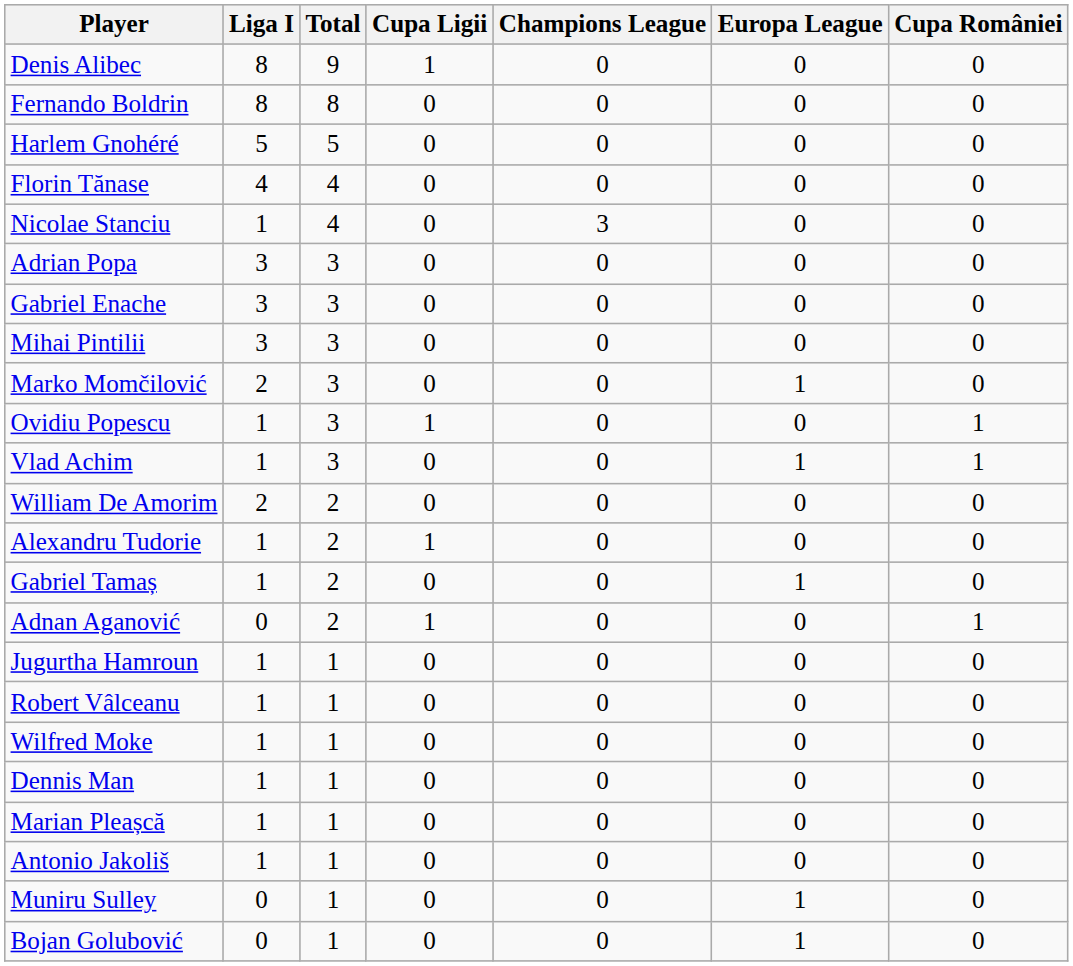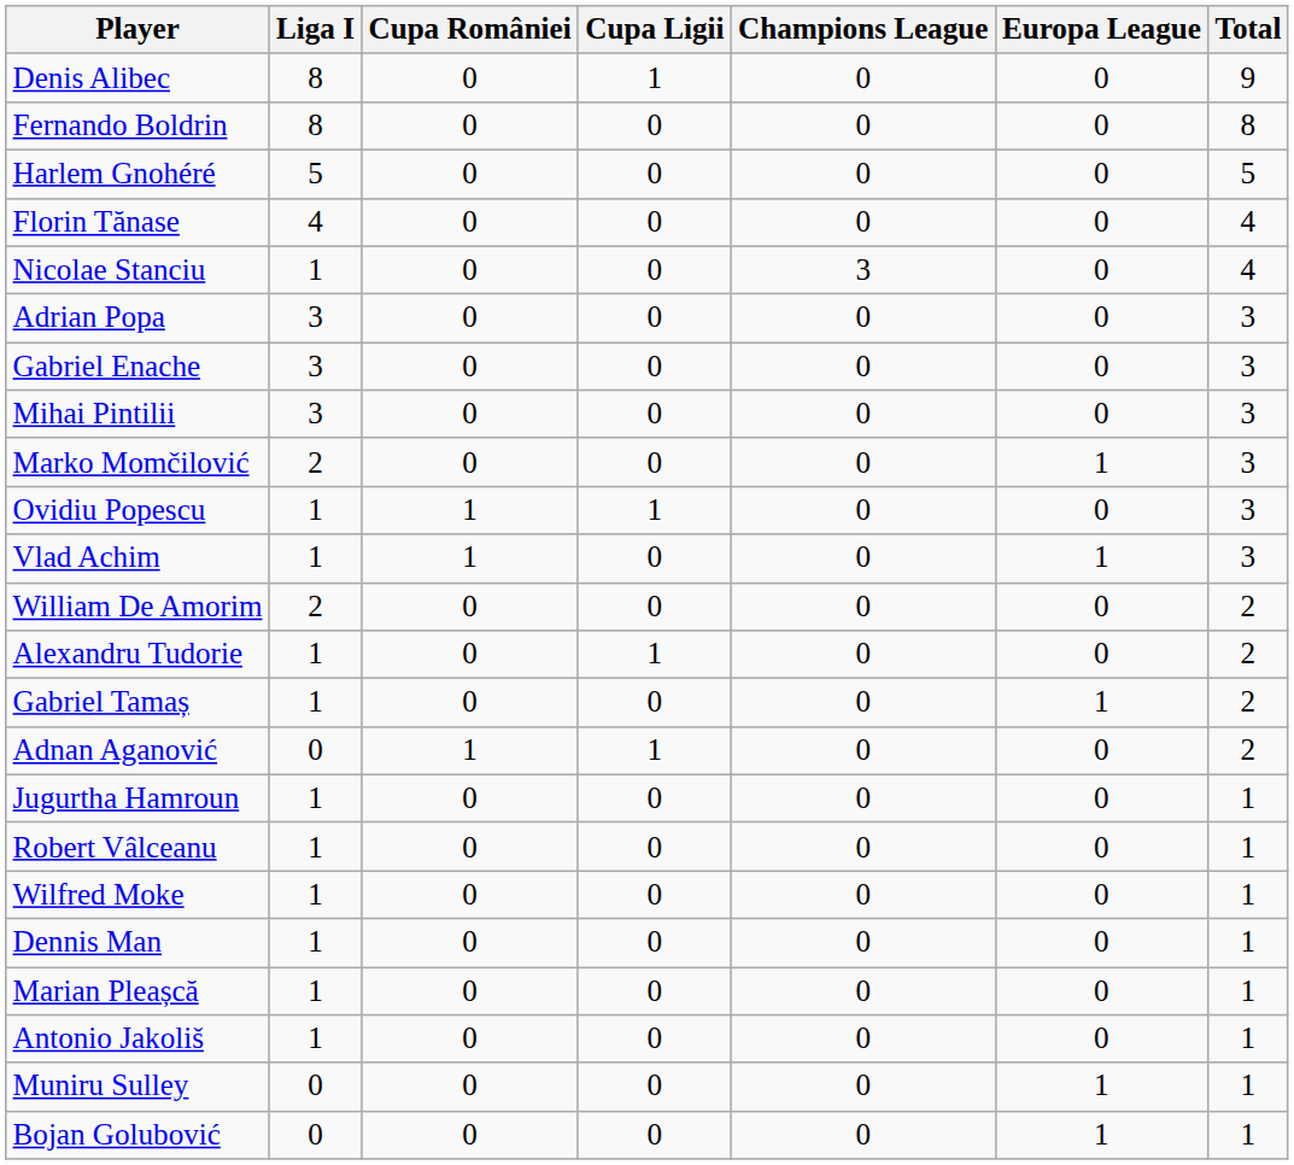 <table class="wikitable sortable">
 <tr>
 <th>Player</th>
 <th>Liga I</th>
-<th>Total</th>
+<th>Cupa României</th>
 <th>Cupa Ligii</th>
 <th>Champions League</th>
 <th>Europa League</th>
-<th>Cupa României</th>
+<th>Total</th>
 </tr>
 <tr>
 <td style="text-align:left;"> <a href='#'>Denis Alibec</a></td>
 <td align=center>8</td>
-<td align=center>9</td>
+<td align=center>0</td>
 <td align=center>1</td>
 <td align=center>0</td>
 <td align=center>0</td>
-<td align=center>0</td>
+<td align=center>9</td>
 </tr>
 <tr>
 <td style="text-align:left;"> <a href='#'>Fernando Boldrin</a></td>
-<td align=center>8</td>
 <td align=center>8</td>
 <td align=center>0</td>
 <td align=center>0</td>
 <td align=center>0</td>
 <td align=center>0</td>
+<td align=center>8</td>
 </tr>
 <tr>
 <td style="text-align:left;"> <a href='#'>Harlem Gnohéré</a></td>
-<td align=center>5</td>
 <td align=center>5</td>
 <td align=center>0</td>
 <td align=center>0</td>
 <td align=center>0</td>
 <td align=center>0</td>
+<td align=center>5</td>
 </tr>
 <tr>
 <td style="text-align:left;"> <a href='#'>Florin Tănase</a></td>
-<td align=center>4</td>
 <td align=center>4</td>
 <td align=center>0</td>
 <td align=center>0</td>
 <td align=center>0</td>
 <td align=center>0</td>
+<td align=center>4</td>
 </tr>
 <tr>
 <td style="text-align:left;"> <a href='#'>Nicolae Stanciu</a></td>
 <td align=center>1</td>
-<td align=center>4</td>
+<td align=center>0</td>
 <td align=center>0</td>
 <td align=center>3</td>
 <td align=center>0</td>
-<td align=center>0</td>
+<td align=center>4</td>
 </tr>
 <tr>
 <td style="text-align:left;"> <a href='#'>Adrian Popa</a></td>
-<td align=center>3</td>
 <td align=center>3</td>
 <td align=center>0</td>
 <td align=center>0</td>
 <td align=center>0</td>
 <td align=center>0</td>
+<td align=center>3</td>
 </tr>
 <tr>
 <td style="text-align:left;"> <a href='#'>Gabriel Enache</a></td>
-<td align=center>3</td>
 <td align=center>3</td>
 <td align=center>0</td>
 <td align=center>0</td>
 <td align=center>0</td>
 <td align=center>0</td>
+<td align=center>3</td>
 </tr>
 <tr>
 <td style="text-align:left;"> <a href='#'>Mihai Pintilii</a></td>
-<td align=center>3</td>
 <td align=center>3</td>
 <td align=center>0</td>
 <td align=center>0</td>
 <td align=center>0</td>
 <td align=center>0</td>
+<td align=center>3</td>
 </tr>
 <tr>
 <td style="text-align:left;"> <a href='#'>Marko Momčilović</a></td>
 <td align=center>2</td>
-<td align=center>3</td>
+<td align=center>0</td>
 <td align=center>0</td>
 <td align=center>0</td>
 <td align=center>1</td>
-<td align=center>0</td>
+<td align=center>3</td>
 </tr>
 <tr>
 <td style="text-align:left;"> <a href='#'>Ovidiu Popescu</a></td>
 <td align=center>1</td>
+<td align=center>1</td>
+<td align=center>1</td>
+<td align=center>0</td>
+<td align=center>0</td>
 <td align=center>3</td>
+</tr>
+<tr>
+<td style="text-align:left;"> <a href='#'>Vlad Achim</a></td>
 <td align=center>1</td>
+<td align=center>1</td>
+<td align=center>0</td>
+<td align=center>0</td>
+<td align=center>1</td>
+<td align=center>3</td>
+</tr>
+<tr>
+<td style="text-align:left;"> <a href='#'>William De Amorim</a></td>
+<td align=center>2</td>
+<td align=center>0</td>
+<td align=center>0</td>
+<td align=center>0</td>
+<td align=center>0</td>
+<td align=center>2</td>
+</tr>
+<tr>
+<td style="text-align:left;"> <a href='#'>Alexandru Tudorie</a></td>
+<td align=center>1</td>
+<td align=center>0</td>
+<td align=center>1</td>
+<td align=center>0</td>
+<td align=center>0</td>
+<td align=center>2</td>
+</tr>
+<tr>
+<td style="text-align:left;"> <a href='#'>Gabriel Tamaș</a></td>
+<td align=center>1</td>
+<td align=center>0</td>
+<td align=center>0</td>
+<td align=center>0</td>
+<td align=center>1</td>
+<td align=center>2</td>
+</tr>
+<tr>
+<td style="text-align:left;"> <a href='#'>Adnan Aganović</a></td>
+<td align=center>0</td>
+<td align=center>1</td>
+<td align=center>1</td>
+<td align=center>0</td>
+<td align=center>0</td>
+<td align=center>2</td>
+</tr>
+<tr>
+<td style="text-align:left;"> <a href='#'>Jugurtha Hamroun</a></td>
+<td align=center>1</td>
+<td align=center>0</td>
+<td align=center>0</td>
 <td align=center>0</td>
 <td align=center>0</td>
 <td align=center>1</td>
 </tr>
 <tr>
-<td style="text-align:left;"> <a href='#'>Vlad Achim</a></td>
+<td style="text-align:left;"> <a href='#'>Robert Vâlceanu</a></td>
 <td align=center>1</td>
-<td align=center>3</td>
+<td align=center>0</td>
+<td align=center>0</td>
+<td align=center>0</td>
+<td align=center>0</td>
+<td align=center>1</td>
+</tr>
+<tr>
+<td style="text-align:left;"> <a href='#'>Wilfred Moke</a></td>
+<td align=center>1</td>
+<td align=center>0</td>
+<td align=center>0</td>
+<td align=center>0</td>
+<td align=center>0</td>
+<td align=center>1</td>
+</tr>
+<tr>
+<td style="text-align:left;"> <a href='#'>Dennis Man</a></td>
+<td align=center>1</td>
+<td align=center>0</td>
+<td align=center>0</td>
+<td align=center>0</td>
+<td align=center>0</td>
+<td align=center>1</td>
+</tr>
+<tr>
+<td style="text-align:left;"> <a href='#'>Marian Pleașcă</a></td>
+<td align=center>1</td>
+<td align=center>0</td>
+<td align=center>0</td>
+<td align=center>0</td>
+<td align=center>0</td>
+<td align=center>1</td>
+</tr>
+<tr>
+<td style="text-align:left;"> <a href='#'>Antonio Jakoliš</a></td>
+<td align=center>1</td>
+<td align=center>0</td>
+<td align=center>0</td>
+<td align=center>0</td>
+<td align=center>0</td>
+<td align=center>1</td>
+</tr>
+<tr>
+<td style="text-align:left;"> <a href='#'>Muniru Sulley</a></td>
+<td align=center>0</td>
+<td align=center>0</td>
 <td align=center>0</td>
 <td align=center>0</td>
 <td align=center>1</td>
 <td align=center>1</td>
 </tr>
 <tr>
-<td style="text-align:left;"> <a href='#'>William De Amorim</a></td>
-<td align=center>2</td>
-<td align=center>2</td>
+<td style="text-align:left;"> <a href='#'>Bojan Golubović</a></td>
 <td align=center>0</td>
 <td align=center>0</td>
 <td align=center>0</td>
 <td align=center>0</td>
-</tr>
-<tr>
-<td style="text-align:left;"> <a href='#'>Alexandru Tudorie</a></td>
 <td align=center>1</td>
-<td align=center>2</td>
-<td align=center>1</td>
-<td align=center>0</td>
-<td align=center>0</td>
-<td align=center>0</td>
-</tr>
-<tr>
-<td style="text-align:left;"> <a href='#'>Gabriel Tamaș</a></td>
-<td align=center>1</td>
-<td align=center>2</td>
-<td align=center>0</td>
-<td align=center>0</td>
-<td align=center>1</td>
-<td align=center>0</td>
-</tr>
-<tr>
-<td style="text-align:left;"> <a href='#'>Adnan Aganović</a></td>
-<td align=center>0</td>
-<td align=center>2</td>
-<td align=center>1</td>
-<td align=center>0</td>
-<td align=center>0</td>
 <td align=center>1</td>
 </tr>
-<tr>
-<td style="text-align:left;"> <a href='#'>Jugurtha Hamroun</a></td>
-<td align=center>1</td>
-<td align=center>1</td>
-<td align=center>0</td>
-<td align=center>0</td>
-<td align=center>0</td>
-<td align=center>0</td>
-</tr>
-<tr>
-<td style="text-align:left;"> <a href='#'>Robert Vâlceanu</a></td>
-<td align=center>1</td>
-<td align=center>1</td>
-<td align=center>0</td>
-<td align=center>0</td>
-<td align=center>0</td>
-<td align=center>0</td>
-</tr>
-<tr>
-<td style="text-align:left;"> <a href='#'>Wilfred Moke</a></td>
-<td align=center>1</td>
-<td align=center>1</td>
-<td align=center>0</td>
-<td align=center>0</td>
-<td align=center>0</td>
-<td align=center>0</td>
-</tr>
-<tr>
-<td style="text-align:left;"> <a href='#'>Dennis Man</a></td>
-<td align=center>1</td>
-<td align=center>1</td>
-<td align=center>0</td>
-<td align=center>0</td>
-<td align=center>0</td>
-<td align=center>0</td>
-</tr>
-<tr>
-<td style="text-align:left;"> <a href='#'>Marian Pleașcă</a></td>
-<td align=center>1</td>
-<td align=center>1</td>
-<td align=center>0</td>
-<td align=center>0</td>
-<td align=center>0</td>
-<td align=center>0</td>
-</tr>
-<tr>
-<td style="text-align:left;"> <a href='#'>Antonio Jakoliš</a></td>
-<td align=center>1</td>
-<td align=center>1</td>
-<td align=center>0</td>
-<td align=center>0</td>
-<td align=center>0</td>
-<td align=center>0</td>
-</tr>
-<tr>
-<td style="text-align:left;"> <a href='#'>Muniru Sulley</a></td>
-<td align=center>0</td>
-<td align=center>1</td>
-<td align=center>0</td>
-<td align=center>0</td>
-<td align=center>1</td>
-<td align=center>0</td>
-</tr>
-<tr>
-<td style="text-align:left;"> <a href='#'>Bojan Golubović</a></td>
-<td align=center>0</td>
-<td align=center>1</td>
-<td align=center>0</td>
-<td align=center>0</td>
-<td align=center>1</td>
-<td align=center>0</td>
-</tr>
 </table>
